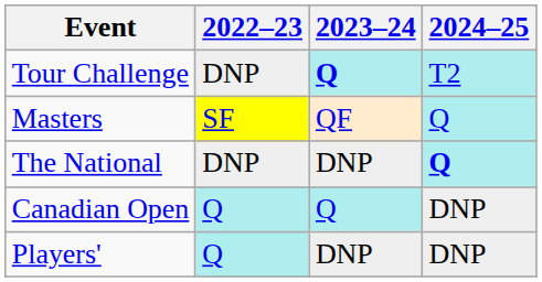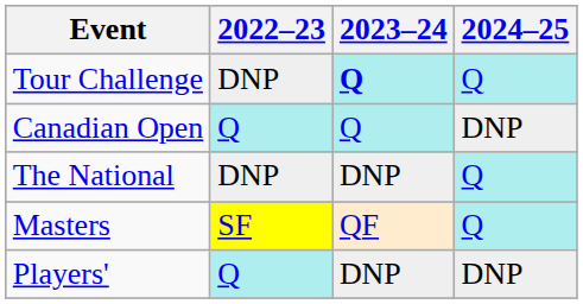 <table class="wikitable" border="1">
 <tr>
 <th>Event</th>
 <th><a href='#'>2022–23</a></th>
 <th><a href='#'>2023–24</a></th>
 <th><a href='#'>2024–25</a></th>
 </tr>
 <tr>
 <td><a href='#'>Tour Challenge</a></td>
 <td style="background:#EFEFEF;">DNP</td>
 <td style="background:#afeeee;"><strong><a href='#'>Q</a></strong></td>
-<td style="background:#afeeee;"><a href='#'>T2</a></td>
+<td style="background:#afeeee;"><a href='#'>Q</a></td>
+</tr>
+<tr>
+<td><a href='#'>Canadian Open</a></td>
+<td style="background:#afeeee;"><a href='#'>Q</a></td>
+<td style="background:#afeeee;"><a href='#'>Q</a></td>
+<td style="background:#EFEFEF;">DNP</td>
+</tr>
+<tr>
+<td><a href='#'>The National</a></td>
+<td style="background:#EFEFEF;">DNP</td>
+<td style="background:#EFEFEF;">DNP</td>
+<td style="background:#afeeee;"><a href='#'>Q</a></td>
 </tr>
 <tr>
 <td><a href='#'>Masters</a></td>
 <td style="background:yellow;"><a href='#'>SF</a></td>
 <td style="background:#ffebcd;"><a href='#'>QF</a></td>
 <td style="background:#afeeee;"><a href='#'>Q</a></td>
 </tr>
 <tr>
-<td><a href='#'>The National</a></td>
-<td style="background:#EFEFEF;">DNP</td>
-<td style="background:#EFEFEF;">DNP</td>
-<td style="background:#afeeee;"><strong><a href='#'>Q</a></strong></td>
-</tr>
-<tr>
-<td><a href='#'>Canadian Open</a></td>
-<td style="background:#afeeee;"><a href='#'>Q</a></td>
-<td style="background:#afeeee;"><a href='#'>Q</a></td>
-<td style="background:#EFEFEF;">DNP</td>
-</tr>
-<tr>
 <td><a href='#'>Players'</a></td>
 <td style="background:#afeeee;"><a href='#'>Q</a></td>
 <td style="background:#EFEFEF;">DNP</td>
 <td style="background:#EFEFEF;">DNP</td>
 </tr>
 </table>
